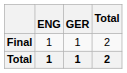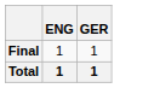 <table class="wikitable">
 <tr>
 <th></th>
 <th><br>ENG</th>
 <th><br>GER</th>
-<th>Total</th>
 </tr>
 <tr align="center">
 <th>Final</th>
 <td>1</td>
 <td>1</td>
-<td>2</td>
 </tr>
 <tr align="center">
 <th>Total</th>
 <th>1</th>
 <th>1</th>
-<th><strong>2</strong></th>
 </tr>
 </table>
